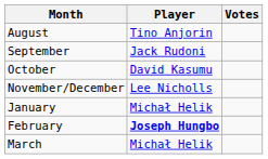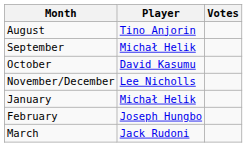 <table class="wikitable" style="text-align:left">
 <tr>
 <th>Month</th>
 <th>Player</th>
 <th>Votes</th>
 </tr>
 <tr>
 <td>August</td>
 <td> <a href='#'>Tino Anjorin</a></td>
 <td></td>
 </tr>
 <tr>
 <td>September</td>
-<td> <a href='#'>Jack Rudoni</a></td>
+<td> <a href='#'>Michał Helik</a></td>
 <td></td>
 </tr>
 <tr>
 <td>October</td>
 <td> <a href='#'>David Kasumu</a></td>
 <td></td>
 </tr>
 <tr>
 <td>November/December</td>
 <td> <a href='#'>Lee Nicholls</a></td>
 <td></td>
 </tr>
 <tr>
 <td>January</td>
 <td> <a href='#'>Michał Helik</a></td>
 <td></td>
 </tr>
 <tr>
 <td>February</td>
-<td><strong> <a href='#'>Joseph Hungbo</a></strong></td>
+<td> <a href='#'>Joseph Hungbo</a></td>
 <td></td>
 </tr>
 <tr>
 <td>March</td>
-<td> <a href='#'>Michał Helik</a></td>
+<td> <a href='#'>Jack Rudoni</a></td>
 <td></td>
 </tr>
 </table>
